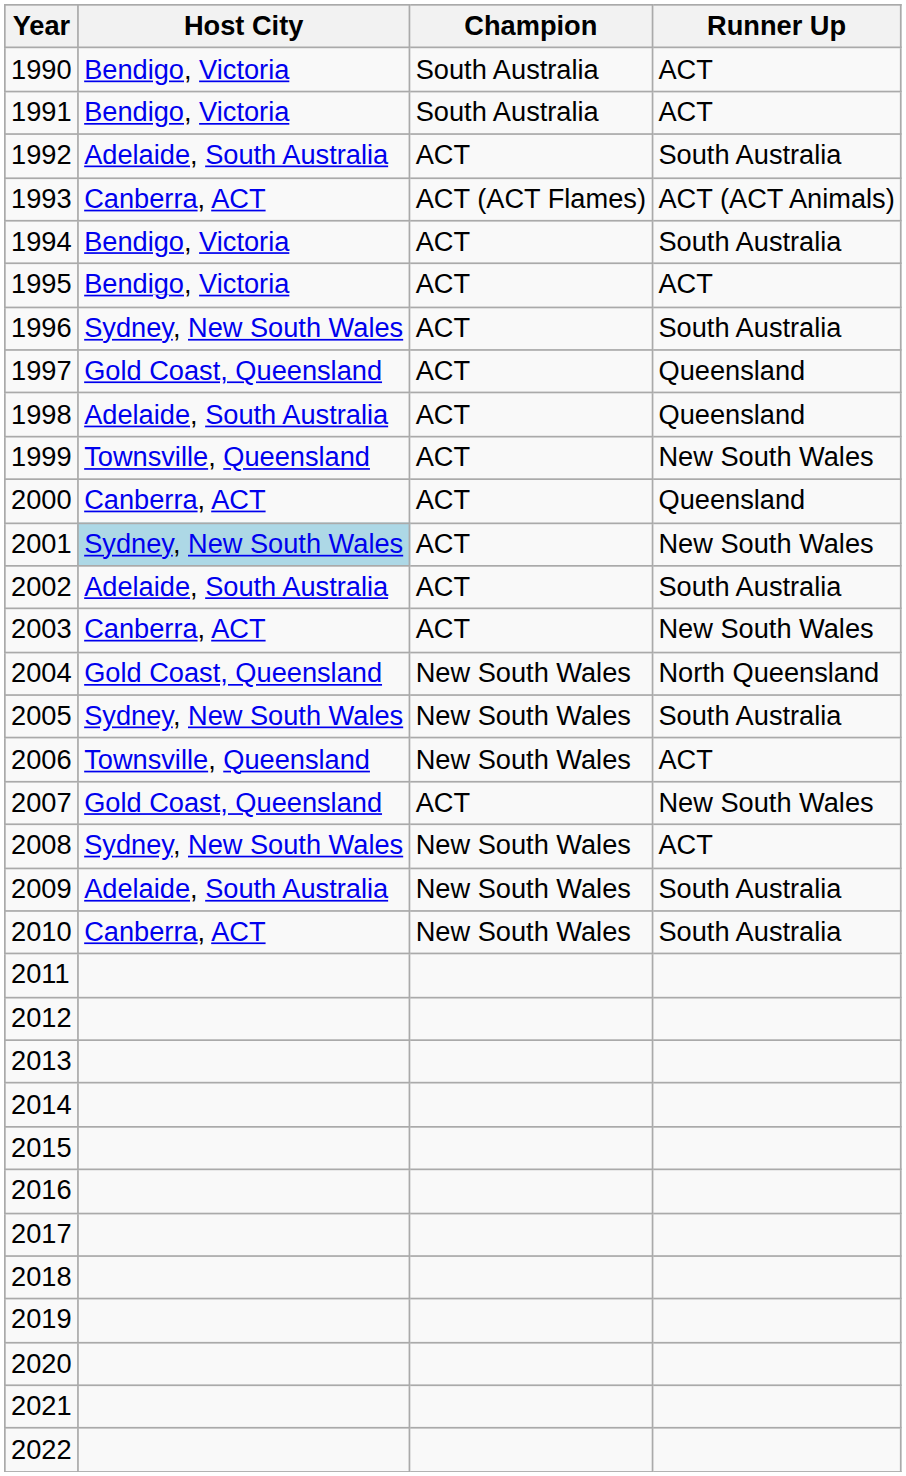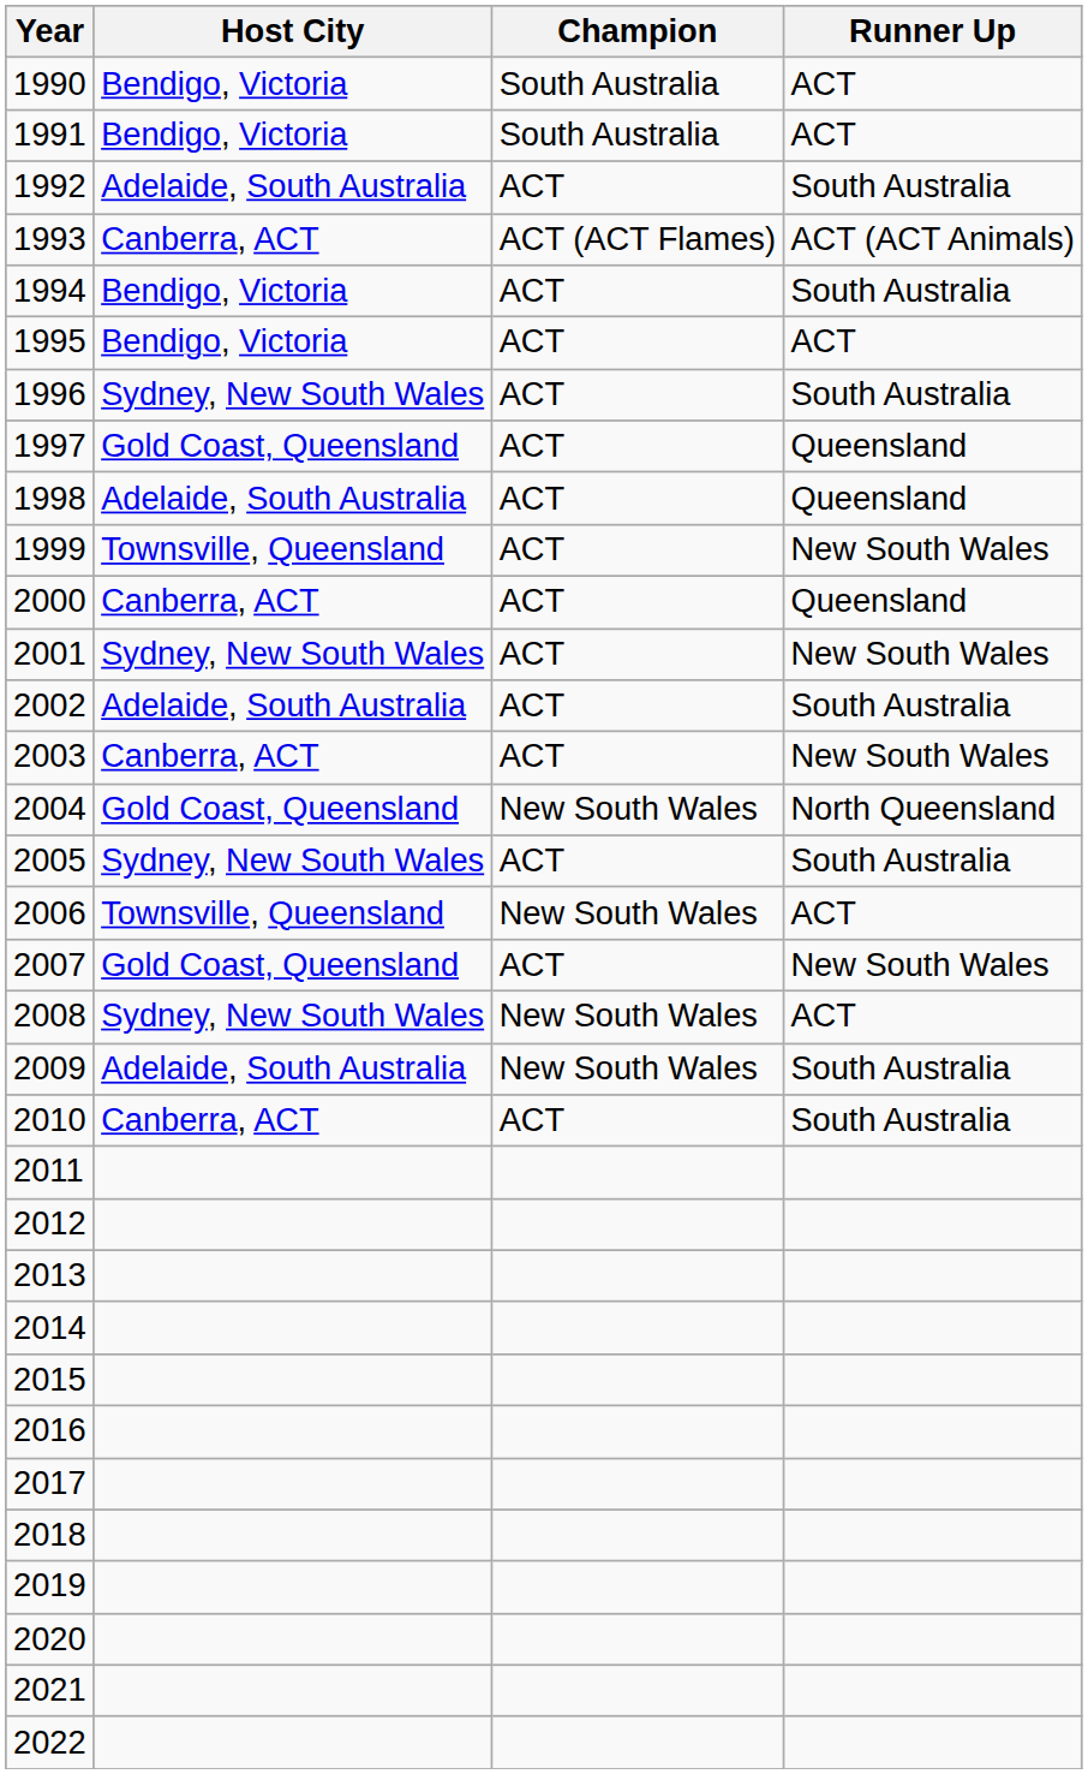 <table class="wikitable">
 <tr>
 <th>Year</th>
 <th>Host City</th>
 <th>Champion</th>
 <th>Runner Up</th>
 </tr>
 <tr>
 <td>1990</td>
 <td><a href='#'>Bendigo</a>, <a href='#'>Victoria</a></td>
 <td> South Australia</td>
 <td> ACT</td>
 </tr>
 <tr>
 <td>1991</td>
 <td><a href='#'>Bendigo</a>, <a href='#'>Victoria</a></td>
 <td> South Australia</td>
 <td> ACT</td>
 </tr>
 <tr>
 <td>1992</td>
 <td><a href='#'>Adelaide</a>, <a href='#'>South Australia</a></td>
 <td> ACT</td>
 <td> South Australia</td>
 </tr>
 <tr>
 <td>1993</td>
 <td><a href='#'>Canberra</a>, <a href='#'>ACT</a></td>
 <td> ACT (ACT Flames)</td>
 <td> ACT (ACT Animals)</td>
 </tr>
 <tr>
 <td>1994</td>
 <td><a href='#'>Bendigo</a>, <a href='#'>Victoria</a></td>
 <td> ACT</td>
 <td> South Australia</td>
 </tr>
 <tr>
 <td>1995</td>
 <td><a href='#'>Bendigo</a>, <a href='#'>Victoria</a></td>
 <td> ACT</td>
 <td> ACT</td>
 </tr>
 <tr>
 <td>1996</td>
 <td><a href='#'>Sydney</a>, <a href='#'>New South Wales</a></td>
 <td> ACT</td>
 <td> South Australia</td>
 </tr>
 <tr>
 <td>1997</td>
 <td><a href='#'>Gold Coast, Queensland</a></td>
 <td> ACT</td>
 <td> Queensland</td>
 </tr>
 <tr>
 <td>1998</td>
 <td><a href='#'>Adelaide</a>, <a href='#'>South Australia</a></td>
 <td> ACT</td>
 <td> Queensland</td>
 </tr>
 <tr>
 <td>1999</td>
 <td><a href='#'>Townsville</a>, <a href='#'>Queensland</a></td>
 <td> ACT</td>
 <td> New South Wales</td>
 </tr>
 <tr>
 <td>2000</td>
 <td><a href='#'>Canberra</a>, <a href='#'>ACT</a></td>
 <td> ACT</td>
 <td> Queensland</td>
 </tr>
 <tr>
 <td>2001</td>
-<td style="background: lightblue;"><a href='#'>Sydney</a>, <a href='#'>New South Wales</a></td>
+<td><a href='#'>Sydney</a>, <a href='#'>New South Wales</a></td>
 <td> ACT</td>
 <td> New South Wales</td>
 </tr>
 <tr>
 <td>2002</td>
 <td><a href='#'>Adelaide</a>, <a href='#'>South Australia</a></td>
 <td> ACT</td>
 <td> South Australia</td>
 </tr>
 <tr>
 <td>2003</td>
 <td><a href='#'>Canberra</a>, <a href='#'>ACT</a></td>
 <td> ACT</td>
 <td> New South Wales</td>
 </tr>
 <tr>
 <td>2004</td>
 <td><a href='#'>Gold Coast, Queensland</a></td>
 <td> New South Wales</td>
 <td> North Queensland</td>
 </tr>
 <tr>
 <td>2005</td>
 <td><a href='#'>Sydney</a>, <a href='#'>New South Wales</a></td>
-<td> New South Wales</td>
+<td> ACT</td>
 <td> South Australia</td>
 </tr>
 <tr>
 <td>2006</td>
 <td><a href='#'>Townsville</a>, <a href='#'>Queensland</a></td>
 <td> New South Wales</td>
 <td> ACT</td>
 </tr>
 <tr>
 <td>2007</td>
 <td><a href='#'>Gold Coast, Queensland</a></td>
 <td> ACT</td>
 <td> New South Wales</td>
 </tr>
 <tr>
 <td>2008</td>
 <td><a href='#'>Sydney</a>, <a href='#'>New South Wales</a></td>
 <td> New South Wales</td>
 <td> ACT</td>
 </tr>
 <tr>
 <td>2009</td>
 <td><a href='#'>Adelaide</a>, <a href='#'>South Australia</a></td>
 <td> New South Wales</td>
 <td> South Australia</td>
 </tr>
 <tr>
 <td>2010</td>
 <td><a href='#'>Canberra</a>, <a href='#'>ACT</a></td>
-<td> New South Wales</td>
+<td> ACT</td>
 <td> South Australia</td>
 </tr>
 <tr>
 <td>2011</td>
 <td></td>
 <td></td>
 <td></td>
 </tr>
 <tr>
 <td>2012</td>
 <td></td>
 <td></td>
 <td></td>
 </tr>
 <tr>
 <td>2013</td>
 <td></td>
 <td></td>
 <td></td>
 </tr>
 <tr>
 <td>2014</td>
 <td></td>
 <td></td>
 <td></td>
 </tr>
 <tr>
 <td>2015</td>
 <td></td>
 <td></td>
 <td></td>
 </tr>
 <tr>
 <td>2016</td>
 <td></td>
 <td></td>
 <td></td>
 </tr>
 <tr>
 <td>2017</td>
 <td></td>
 <td></td>
 <td></td>
 </tr>
 <tr>
 <td>2018</td>
 <td></td>
 <td></td>
 <td></td>
 </tr>
 <tr>
 <td>2019</td>
 <td></td>
 <td></td>
 <td></td>
 </tr>
 <tr>
 <td>2020</td>
 <td></td>
 <td></td>
 <td></td>
 </tr>
 <tr>
 <td>2021</td>
 <td></td>
 <td></td>
 <td></td>
 </tr>
 <tr>
 <td>2022</td>
 <td></td>
 <td></td>
 <td></td>
 </tr>
 </table>
